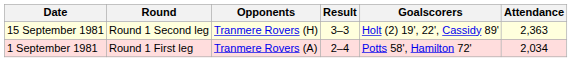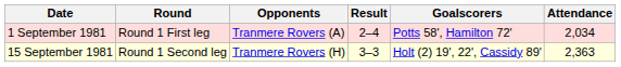 <table class="wikitable">
 <tr>
 <th>Date</th>
 <th>Round</th>
 <th>Opponents</th>
 <th>Result</th>
 <th>Goalscorers</th>
 <th>Attendance</th>
 </tr>
+<tr bgcolor="#ffdddd">
+<td>1 September 1981</td>
+<td>Round 1 First leg</td>
+<td><a href='#'>Tranmere Rovers</a> (A)</td>
+<td align="center">2–4</td>
+<td><a href='#'>Potts</a> 58', <a href='#'>Hamilton</a> 72'</td>
+<td align="center">2,034</td>
+</tr>
 <tr bgcolor="#ffffdd">
 <td>15 September 1981</td>
 <td>Round 1 Second leg</td>
 <td><a href='#'>Tranmere Rovers</a> (H)</td>
 <td align="center">3–3</td>
 <td><a href='#'>Holt</a> (2) 19', 22', <a href='#'>Cassidy</a> 89'</td>
 <td align="center">2,363</td>
 </tr>
-<tr bgcolor="#ffdddd">
-<td>1 September 1981</td>
-<td>Round 1 First leg</td>
-<td><a href='#'>Tranmere Rovers</a> (A)</td>
-<td align="center">2–4</td>
-<td><a href='#'>Potts</a> 58', <a href='#'>Hamilton</a> 72'</td>
-<td align="center">2,034</td>
-</tr>
 </table>
